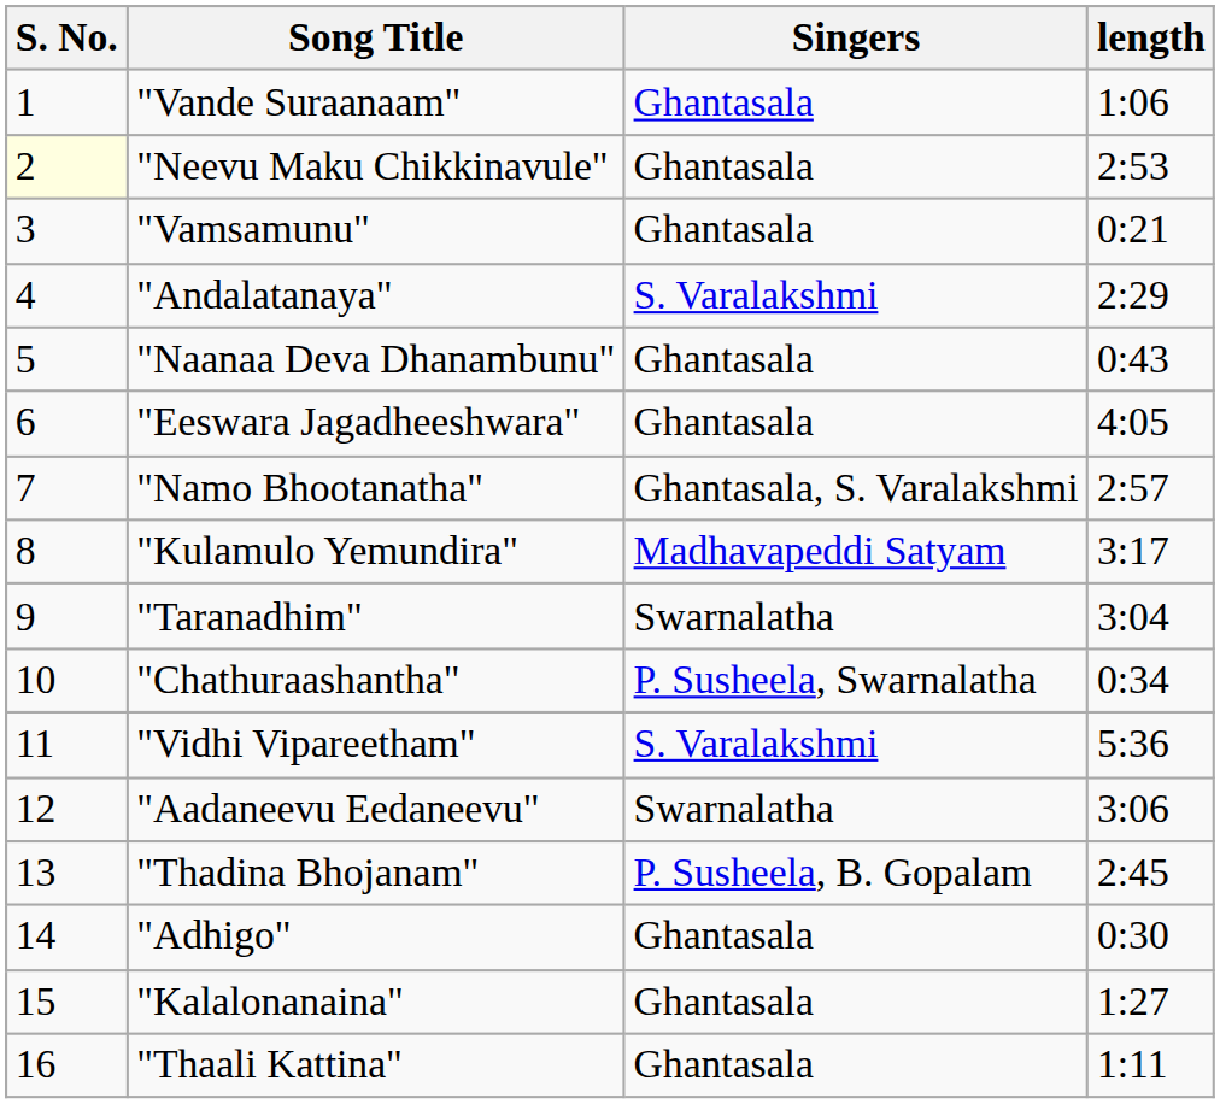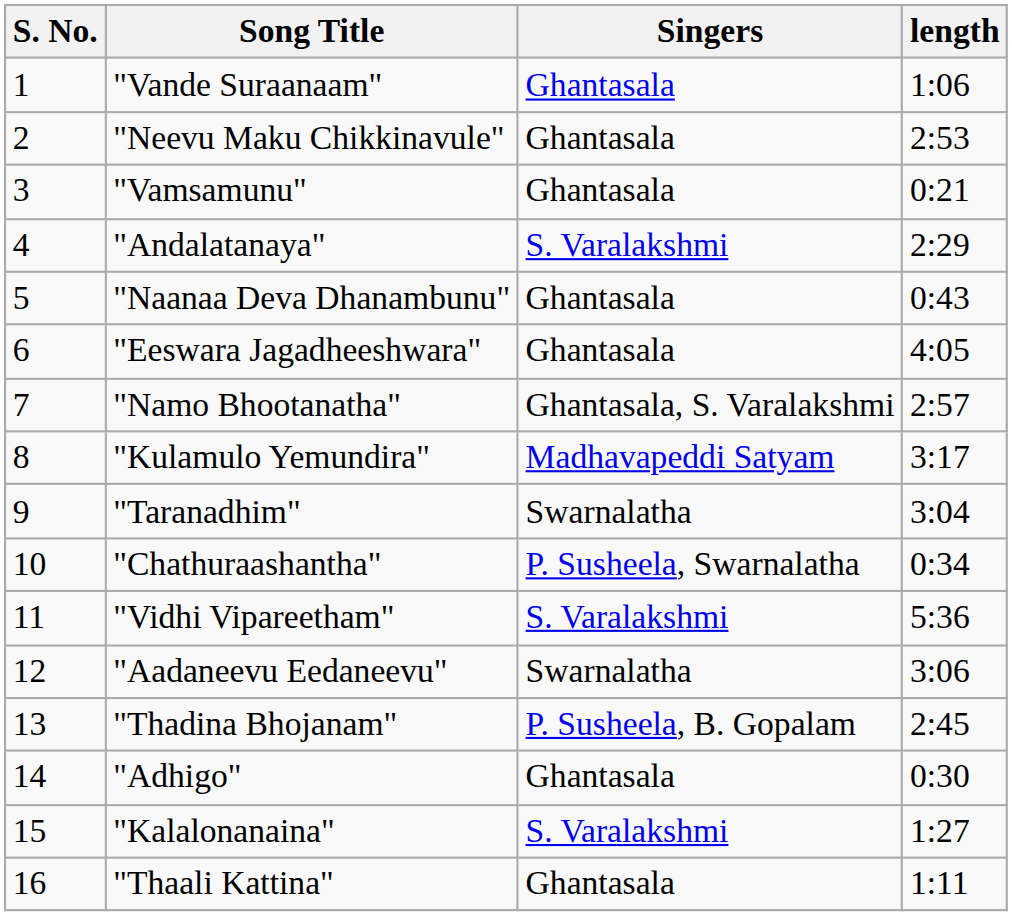 <table class="wikitable">
 <tr>
 <th>S. No.</th>
 <th>Song Title</th>
 <th>Singers</th>
 <th>length</th>
 </tr>
 <tr>
 <td>1</td>
 <td>"Vande Suraanaam"</td>
 <td><a href='#'>Ghantasala</a></td>
 <td>1:06</td>
 </tr>
 <tr>
-<td style="background: lightyellow;">2</td>
+<td>2</td>
 <td>"Neevu Maku Chikkinavule"</td>
 <td>Ghantasala</td>
 <td>2:53</td>
 </tr>
 <tr>
 <td>3</td>
 <td>"Vamsamunu"</td>
 <td>Ghantasala</td>
 <td>0:21</td>
 </tr>
 <tr>
 <td>4</td>
 <td>"Andalatanaya"</td>
 <td><a href='#'>S. Varalakshmi</a></td>
 <td>2:29</td>
 </tr>
 <tr>
 <td>5</td>
 <td>"Naanaa Deva Dhanambunu"</td>
 <td>Ghantasala</td>
 <td>0:43</td>
 </tr>
 <tr>
 <td>6</td>
 <td>"Eeswara Jagadheeshwara"</td>
 <td>Ghantasala</td>
 <td>4:05</td>
 </tr>
 <tr>
 <td>7</td>
 <td>"Namo Bhootanatha"</td>
 <td>Ghantasala, S. Varalakshmi</td>
 <td>2:57</td>
 </tr>
 <tr>
 <td>8</td>
 <td>"Kulamulo Yemundira"</td>
 <td><a href='#'>Madhavapeddi Satyam</a></td>
 <td>3:17</td>
 </tr>
 <tr>
 <td>9</td>
 <td>"Taranadhim"</td>
 <td>Swarnalatha</td>
 <td>3:04</td>
 </tr>
 <tr>
 <td>10</td>
 <td>"Chathuraashantha"</td>
 <td><a href='#'>P. Susheela</a>, Swarnalatha</td>
 <td>0:34</td>
 </tr>
 <tr>
 <td>11</td>
 <td>"Vidhi Vipareetham"</td>
 <td><a href='#'>S. Varalakshmi</a></td>
 <td>5:36</td>
 </tr>
 <tr>
 <td>12</td>
 <td>"Aadaneevu Eedaneevu"</td>
 <td>Swarnalatha</td>
 <td>3:06</td>
 </tr>
 <tr>
 <td>13</td>
 <td>"Thadina Bhojanam"</td>
 <td><a href='#'>P. Susheela</a>, B. Gopalam</td>
 <td>2:45</td>
 </tr>
 <tr>
 <td>14</td>
 <td>"Adhigo"</td>
 <td>Ghantasala</td>
 <td>0:30</td>
 </tr>
 <tr>
 <td>15</td>
 <td>"Kalalonanaina"</td>
-<td>Ghantasala</td>
+<td><a href='#'>S. Varalakshmi</a></td>
 <td>1:27</td>
 </tr>
 <tr>
 <td>16</td>
 <td>"Thaali Kattina"</td>
 <td>Ghantasala</td>
 <td>1:11</td>
 </tr>
 </table>
